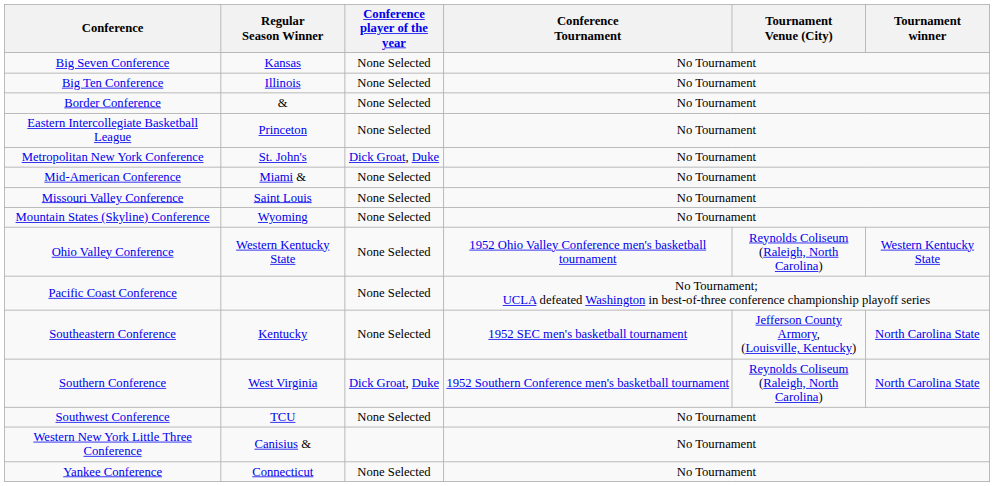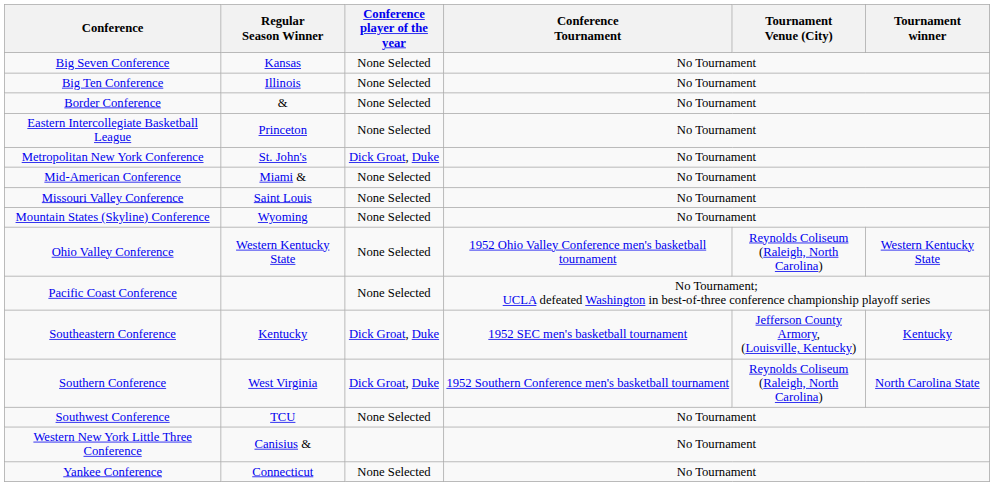 <table class="wikitable" style="text-align:center;">
 <tr>
 <th>Conference</th>
 <th>Regular <br> Season Winner</th>
 <th><a href='#'>Conference <br> player of the year</a></th>
 <th>Conference <br> Tournament</th>
 <th>Tournament <br> Venue (City)</th>
 <th>Tournament <br> winner</th>
 </tr>
 <tr>
 <td><a href='#'>Big Seven Conference</a></td>
 <td><a href='#'>Kansas</a></td>
 <td>None Selected</td>
 <td colspan=3>No Tournament</td>
 </tr>
 <tr>
 <td><a href='#'>Big Ten Conference</a></td>
 <td><a href='#'>Illinois</a></td>
 <td>None Selected</td>
 <td colspan=3>No Tournament</td>
 </tr>
 <tr>
 <td><a href='#'>Border Conference</a></td>
 <td> & </td>
 <td>None Selected</td>
 <td colspan=3>No Tournament</td>
 </tr>
 <tr>
 <td><a href='#'>Eastern Intercollegiate Basketball League</a></td>
 <td><a href='#'>Princeton</a></td>
 <td>None Selected</td>
 <td colspan=3>No Tournament</td>
 </tr>
 <tr>
 <td><a href='#'>Metropolitan New York Conference</a></td>
 <td><a href='#'>St. John's</a></td>
 <td><a href='#'>Dick Groat</a>, <a href='#'>Duke</a></td>
 <td colspan=3>No Tournament</td>
 </tr>
 <tr>
 <td><a href='#'>Mid-American Conference</a></td>
 <td><a href='#'>Miami</a> & </td>
 <td>None Selected</td>
 <td colspan=3>No Tournament</td>
 </tr>
 <tr>
 <td><a href='#'>Missouri Valley Conference</a></td>
 <td><a href='#'>Saint Louis</a></td>
 <td>None Selected</td>
 <td colspan=3>No Tournament</td>
 </tr>
 <tr>
 <td><a href='#'>Mountain States (Skyline) Conference</a></td>
 <td><a href='#'>Wyoming</a></td>
 <td>None Selected</td>
 <td colspan=3>No Tournament</td>
 </tr>
 <tr>
 <td><a href='#'>Ohio Valley Conference</a></td>
 <td><a href='#'>Western Kentucky State</a></td>
 <td>None Selected</td>
 <td><a href='#'>1952 Ohio Valley Conference men's basketball tournament</a></td>
 <td><a href='#'>Reynolds Coliseum</a><br>(<a href='#'>Raleigh, North Carolina</a>)</td>
 <td><a href='#'>Western Kentucky State</a></td>
 </tr>
 <tr>
 <td><a href='#'>Pacific Coast Conference</a></td>
 <td><br></td>
 <td>None Selected</td>
 <td colspan=3>No Tournament;<br><a href='#'>UCLA</a> defeated <a href='#'>Washington</a> in best-of-three conference championship playoff series</td>
 </tr>
 <tr>
 <td><a href='#'>Southeastern Conference</a></td>
 <td><a href='#'>Kentucky</a></td>
-<td>None Selected</td>
+<td><a href='#'>Dick Groat</a>, <a href='#'>Duke</a></td>
 <td><a href='#'>1952 SEC men's basketball tournament</a></td>
 <td><a href='#'>Jefferson County Armory</a>,<br>(<a href='#'>Louisville, Kentucky</a>)</td>
-<td><a href='#'>North Carolina State</a></td>
+<td><a href='#'>Kentucky</a></td>
 </tr>
 <tr>
 <td><a href='#'>Southern Conference</a></td>
 <td><a href='#'>West Virginia</a></td>
 <td><a href='#'>Dick Groat</a>, <a href='#'>Duke</a></td>
 <td><a href='#'>1952 Southern Conference men's basketball tournament</a></td>
 <td><a href='#'>Reynolds Coliseum</a><br>(<a href='#'>Raleigh, North Carolina</a>)</td>
 <td><a href='#'>North Carolina State</a></td>
 </tr>
 <tr>
 <td><a href='#'>Southwest Conference</a></td>
 <td><a href='#'>TCU</a></td>
 <td>None Selected</td>
 <td colspan=3>No Tournament</td>
 </tr>
 <tr>
 <td><a href='#'>Western New York Little Three Conference</a></td>
 <td><a href='#'>Canisius</a> & </td>
 <td></td>
 <td colspan=3>No Tournament</td>
 </tr>
 <tr>
 <td><a href='#'>Yankee Conference</a></td>
 <td><a href='#'>Connecticut</a></td>
 <td>None Selected</td>
 <td colspan=3>No Tournament</td>
 </tr>
 </table>
